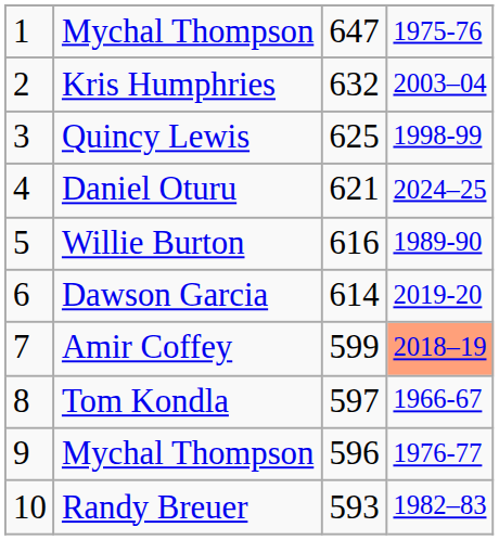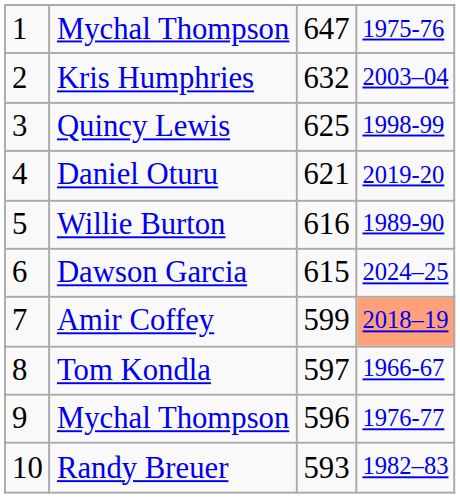 <table class="wikitable">
 <tr>
 </tr>
 <tr>
 <td>1</td>
 <td><a href='#'>Mychal Thompson</a></td>
 <td>647</td>
 <td style="font-size:80%;"><a href='#'>1975-76</a></td>
 </tr>
 <tr>
 <td>2</td>
 <td><a href='#'>Kris Humphries</a></td>
 <td>632</td>
 <td style="font-size:80%;"><a href='#'>2003–04</a></td>
 </tr>
 <tr>
 <td>3</td>
 <td><a href='#'>Quincy Lewis</a></td>
 <td>625</td>
 <td style="font-size:80%;"><a href='#'>1998-99</a></td>
 </tr>
 <tr>
 <td>4</td>
 <td><a href='#'>Daniel Oturu</a></td>
 <td>621</td>
-<td style="font-size:80%;"><a href='#'>2024–25</a></td>
+<td style="font-size:80%;"><a href='#'>2019-20</a></td>
 </tr>
 <tr>
 <td>5</td>
 <td><a href='#'>Willie Burton</a></td>
 <td>616</td>
 <td style="font-size:80%;"><a href='#'>1989-90</a></td>
 </tr>
 <tr>
 <td>6</td>
 <td><a href='#'>Dawson Garcia</a></td>
-<td>614</td>
-<td style="font-size:80%;"><a href='#'>2019-20</a></td>
+<td>615</td>
+<td style="font-size:80%;"><a href='#'>2024–25</a></td>
 </tr>
 <tr>
 <td>7</td>
 <td><a href='#'>Amir Coffey</a></td>
 <td>599</td>
 <td style="background: lightsalmon; font-size:80%;"><a href='#'>2018–19</a></td>
 </tr>
 <tr>
 <td>8</td>
 <td><a href='#'>Tom Kondla</a></td>
 <td>597</td>
 <td style="font-size:80%;"><a href='#'>1966-67</a></td>
 </tr>
 <tr>
 <td>9</td>
 <td><a href='#'>Mychal Thompson</a></td>
 <td>596</td>
 <td style="font-size:80%;"><a href='#'>1976-77</a></td>
 </tr>
 <tr>
 <td>10</td>
 <td><a href='#'>Randy Breuer</a></td>
 <td>593</td>
 <td style="font-size:80%;"><a href='#'>1982–83</a></td>
 </tr>
 </table>
